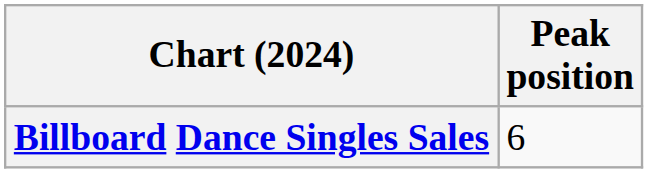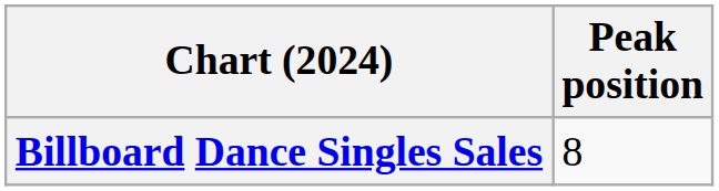 <table class="wikitable sortable plainrowheaders">
 <tr>
 <th>Chart (2024)</th>
 <th>Peak<br>position</th>
 </tr>
 <tr>
 <th scope="row"><a href='#'>Billboard</a> <a href='#'>Dance Singles Sales</a></th>
-<td>6</td>
+<td>8</td>
 </tr>
 </table>
